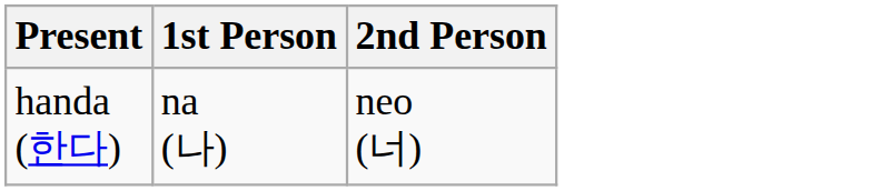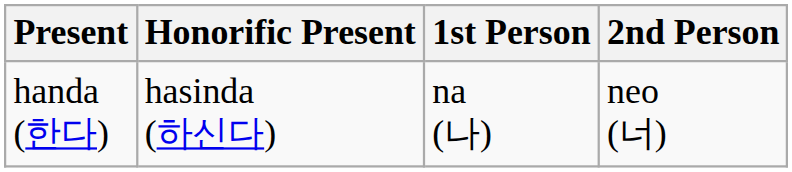 <table class="wikitable">
 <tr>
 <th>Present</th>
+<th>Honorific Present</th>
 <th>1st Person</th>
 <th>2nd Person</th>
 </tr>
 <tr>
 <td>handa<br>(<a href='#'>한다</a>)</td>
+<td>hasinda<br>(<a href='#'>하신다</a>)</td>
 <td>na<br>(나)</td>
 <td>neo<br>(너)</td>
 </tr>
 </table>
